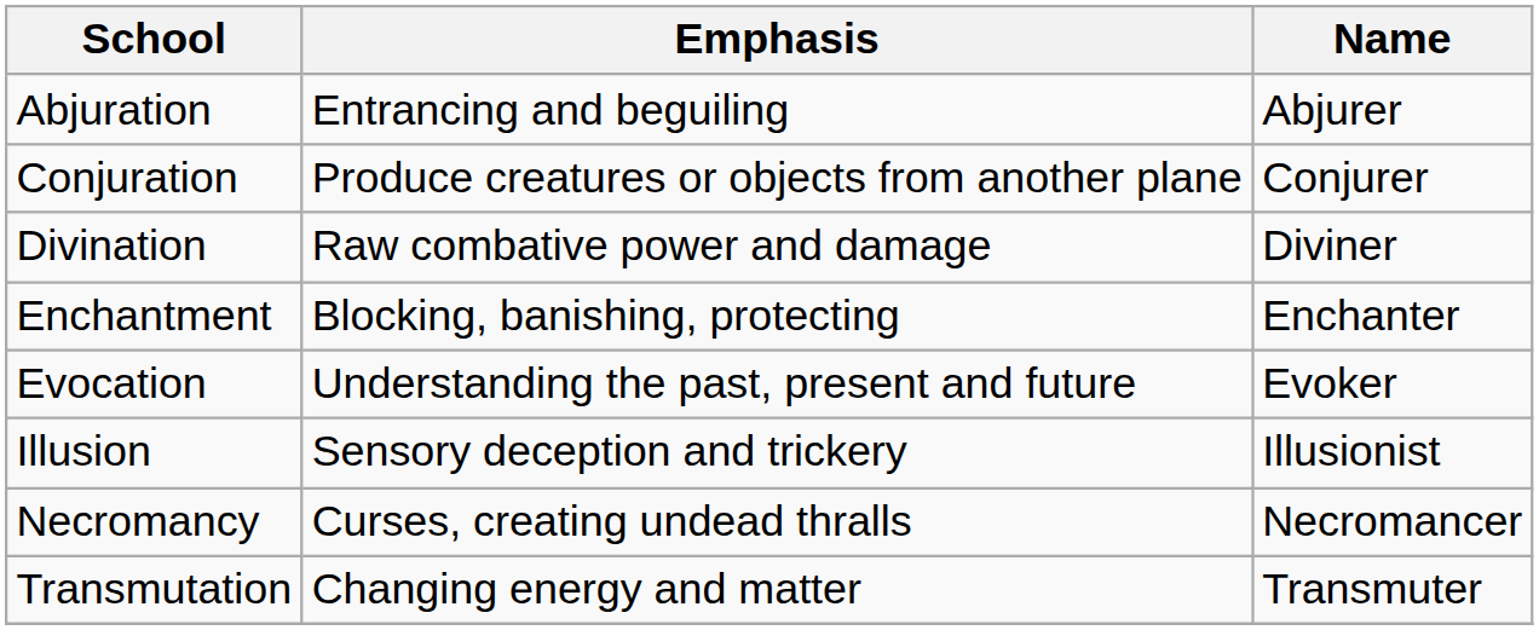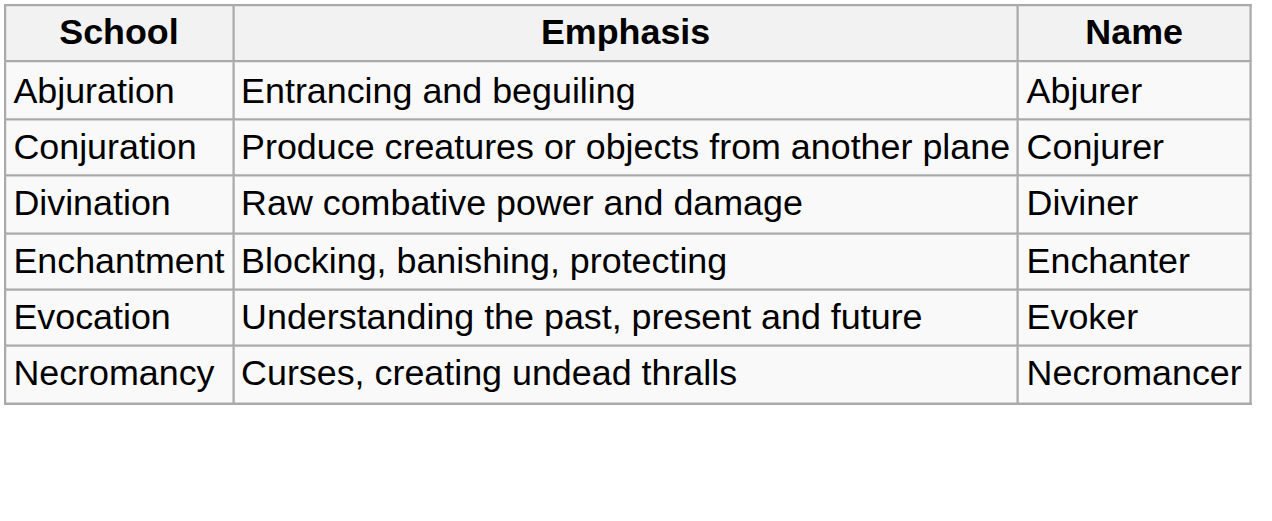 <table class="wikitable">
 <tr>
 <th>School</th>
 <th>Emphasis</th>
 <th>Name</th>
 </tr>
 <tr>
 <td>Abjuration</td>
 <td>Entrancing and beguiling</td>
 <td>Abjurer</td>
 </tr>
 <tr>
 <td>Conjuration</td>
 <td>Produce creatures or objects from another plane</td>
 <td>Conjurer</td>
 </tr>
 <tr>
 <td>Divination</td>
 <td>Raw combative power and damage</td>
 <td>Diviner</td>
 </tr>
 <tr>
 <td>Enchantment</td>
 <td>Blocking, banishing, protecting</td>
 <td>Enchanter</td>
 </tr>
 <tr>
 <td>Evocation</td>
 <td>Understanding the past, present and future</td>
 <td>Evoker</td>
 </tr>
 <tr>
-<td>Illusion</td>
-<td>Sensory deception and trickery</td>
-<td>Illusionist</td>
-</tr>
-<tr>
 <td>Necromancy</td>
 <td>Curses, creating undead thralls</td>
 <td>Necromancer</td>
 </tr>
 <tr>
-<td>Transmutation</td>
-<td>Changing energy and matter</td>
-<td>Transmuter</td>
-</tr>
-<tr>
 </tr>
 </table>
